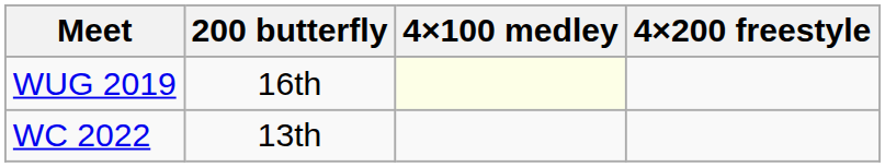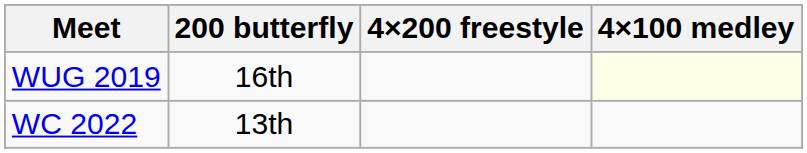 <table class="sortable wikitable">
 <tr>
 <th>Meet</th>
 <th class="unsortable">200 butterfly</th>
+<th class="unsortable">4×200 freestyle</th>
 <th class="unsortable">4×100 medley</th>
-<th class="unsortable">4×200 freestyle</th>
 </tr>
 <tr>
 <td><a href='#'>WUG 2019</a></td>
 <td align="center">16th</td>
+<td align="center"></td>
 <td style="background:#fdffe7"></td>
-<td align="center"></td>
 </tr>
 <tr>
 <td><a href='#'>WC 2022</a></td>
 <td align="center">13th</td>
 <td align="center"></td>
 <td align="center"></td>
 </tr>
 </table>
